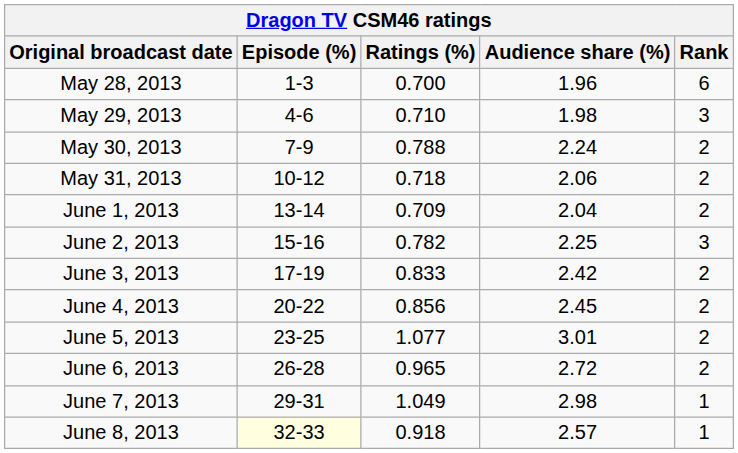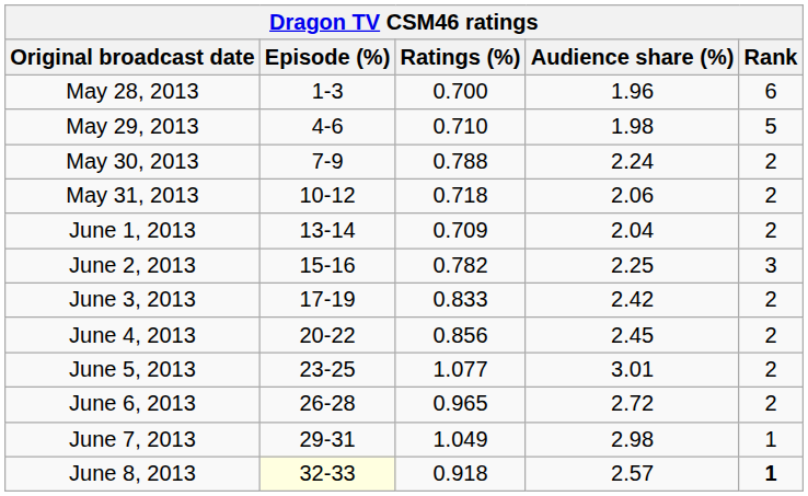 <table class="wikitable sortable mw-collapsible jquery-tablesorter" style="text-align:center">
 <tr>
 <th colspan="5"><a href='#'>Dragon TV</a> CSM46 ratings</th>
 </tr>
 <tr>
 <th>Original broadcast date</th>
 <th>Episode (%)</th>
 <th>Ratings (%)</th>
 <th>Audience share (%)</th>
 <th>Rank</th>
 </tr>
 <tr>
 <td>May 28, 2013</td>
 <td>1-3</td>
 <td>0.700</td>
 <td>1.96</td>
 <td>6</td>
 </tr>
 <tr>
 <td>May 29, 2013</td>
 <td>4-6</td>
 <td>0.710</td>
 <td>1.98</td>
-<td>3</td>
+<td>5</td>
 </tr>
 <tr>
 <td>May 30, 2013</td>
 <td>7-9</td>
 <td>0.788</td>
 <td>2.24</td>
 <td>2</td>
 </tr>
 <tr>
 <td>May 31, 2013</td>
 <td>10-12</td>
 <td>0.718</td>
 <td>2.06</td>
 <td>2</td>
 </tr>
 <tr>
 <td>June 1, 2013</td>
 <td>13-14</td>
 <td>0.709</td>
 <td>2.04</td>
 <td>2</td>
 </tr>
 <tr>
 <td>June 2, 2013</td>
 <td>15-16</td>
 <td>0.782</td>
 <td>2.25</td>
 <td>3</td>
 </tr>
 <tr>
 <td>June 3, 2013</td>
 <td>17-19</td>
 <td>0.833</td>
 <td>2.42</td>
 <td>2</td>
 </tr>
 <tr>
 <td>June 4, 2013</td>
 <td>20-22</td>
 <td>0.856</td>
 <td>2.45</td>
 <td>2</td>
 </tr>
 <tr>
 <td>June 5, 2013</td>
 <td>23-25</td>
 <td>1.077</td>
 <td>3.01</td>
 <td>2</td>
 </tr>
 <tr>
 <td>June 6, 2013</td>
 <td>26-28</td>
 <td>0.965</td>
 <td>2.72</td>
 <td>2</td>
 </tr>
 <tr>
 <td>June 7, 2013</td>
 <td>29-31</td>
 <td>1.049</td>
 <td>2.98</td>
 <td>1</td>
 </tr>
 <tr>
 <td>June 8, 2013</td>
 <td style="background: lightyellow;">32-33</td>
 <td>0.918</td>
 <td>2.57</td>
-<td>1</td>
+<td><strong>1</strong></td>
 </tr>
 </table>
